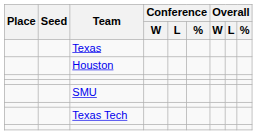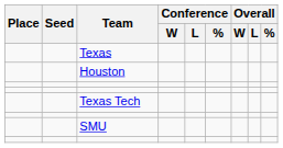 <table class=wikitable>
 <tr>
 <th rowspan ="2">Place</th>
 <th rowspan ="2">Seed</th>
 <th rowspan ="2" width= "100pt">Team</th>
 <th colspan = "3">Conference</th>
 <th colspan ="3">Overall</th>
 </tr>
 <tr>
 <th>W</th>
 <th>L</th>
 <th>%</th>
 <th>W</th>
 <th>L</th>
 <th>%</th>
 </tr>
 <tr>
 <td></td>
 <td></td>
 <td><a href='#'>Texas</a></td>
 <td></td>
 <td></td>
 <td></td>
 <td></td>
 <td></td>
 <td></td>
 </tr>
 <tr>
 <td></td>
 <td></td>
 <td><a href='#'>Houston</a></td>
 <td></td>
 <td></td>
 <td></td>
 <td></td>
 <td></td>
 <td></td>
 </tr>
 <tr>
 <td></td>
 <td></td>
 <td></td>
 <td></td>
 <td></td>
 <td></td>
 <td></td>
 <td></td>
 <td></td>
 </tr>
 <tr>
 <td></td>
 <td></td>
 <td></td>
 <td></td>
 <td></td>
 <td></td>
 <td></td>
 <td></td>
 <td></td>
 </tr>
 <tr>
 <td></td>
 <td></td>
-<td><a href='#'>SMU</a></td>
+<td><a href='#'>Texas Tech</a></td>
 <td></td>
 <td></td>
 <td></td>
 <td></td>
 <td></td>
 <td></td>
 </tr>
 <tr>
 <td></td>
 <td></td>
 <td></td>
 <td></td>
 <td></td>
 <td></td>
 <td></td>
 <td></td>
 <td></td>
 </tr>
 <tr>
 <td></td>
 <td></td>
-<td><a href='#'>Texas Tech</a></td>
+<td><a href='#'>SMU</a></td>
 <td></td>
 <td></td>
 <td></td>
 <td></td>
 <td></td>
 <td></td>
 </tr>
 <tr>
 <td></td>
 <td></td>
 <td></td>
 <td></td>
 <td></td>
 <td></td>
 <td></td>
 <td></td>
 <td></td>
 </tr>
 </table>
